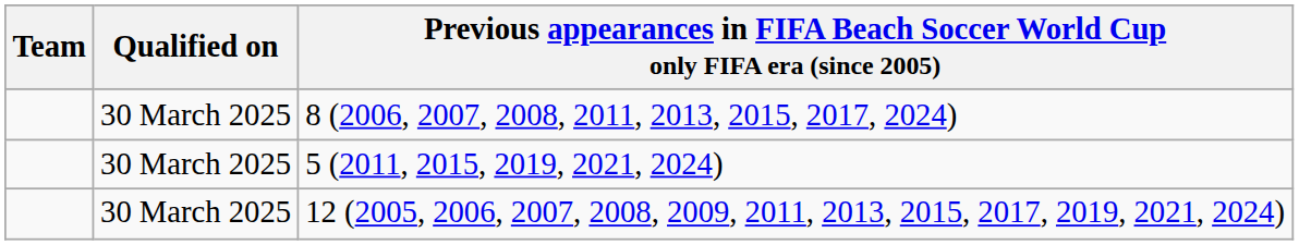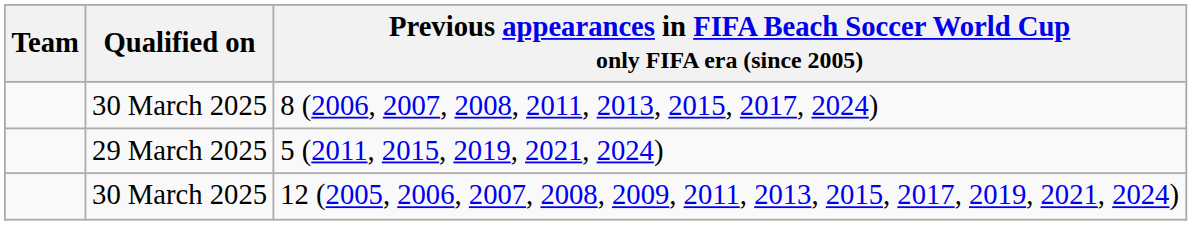 <table class="wikitable sortable">
 <tr>
 <th>Team</th>
 <th>Qualified on</th>
 <th data-sort-type="number">Previous <a href='#'>appearances</a> in <a href='#'>FIFA Beach Soccer World Cup</a><br><small>only FIFA era (since 2005)</small></th>
 </tr>
 <tr>
 <td></td>
 <td>30 March 2025</td>
 <td>8 (<a href='#'>2006</a>, <a href='#'>2007</a>, <a href='#'>2008</a>, <a href='#'>2011</a>, <a href='#'>2013</a>, <a href='#'>2015</a>, <a href='#'>2017</a>, <a href='#'>2024</a>)</td>
 </tr>
 <tr>
 <td></td>
-<td>30 March 2025</td>
+<td>29 March 2025</td>
 <td>5 (<a href='#'>2011</a>, <a href='#'>2015</a>, <a href='#'>2019</a>, <a href='#'>2021</a>, <a href='#'>2024</a>)</td>
 </tr>
 <tr>
 <td></td>
 <td>30 March 2025</td>
 <td>12 (<a href='#'>2005</a>, <a href='#'>2006</a>, <a href='#'>2007</a>, <a href='#'>2008</a>, <a href='#'>2009</a>, <a href='#'>2011</a>, <a href='#'>2013</a>, <a href='#'>2015</a>, <a href='#'>2017</a>, <a href='#'>2019</a>, <a href='#'>2021</a>, <a href='#'>2024</a>)</td>
 </tr>
 </table>
